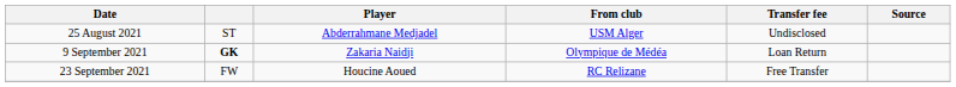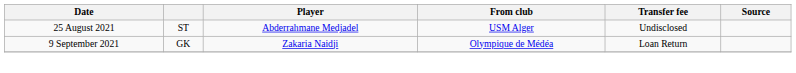 <table class="wikitable sortable" style="width:70%; text-align:center; font-size:85%; text-align:centre;">
 <tr>
 <th>Date</th>
 <th></th>
 <th>Player</th>
 <th>From club</th>
 <th>Transfer fee</th>
 <th>Source</th>
 </tr>
 <tr>
 <td>25 August 2021</td>
 <td>ST</td>
 <td> <a href='#'>Abderrahmane Medjadel</a></td>
 <td><a href='#'>USM Alger</a></td>
 <td>Undisclosed</td>
 <td></td>
 </tr>
 <tr>
 <td>9 September 2021</td>
-<td><strong>GK</strong></td>
+<td>GK</td>
 <td> <a href='#'>Zakaria Naidji</a></td>
 <td><a href='#'>Olympique de Médéa</a></td>
 <td>Loan Return</td>
 <td></td>
 </tr>
 <tr>
-<td>23 September 2021</td>
-<td>FW</td>
-<td> Houcine Aoued</td>
-<td><a href='#'>RC Relizane</a></td>
-<td>Free Transfer</td>
-<td></td>
-</tr>
-<tr>
 </tr>
 </table>
